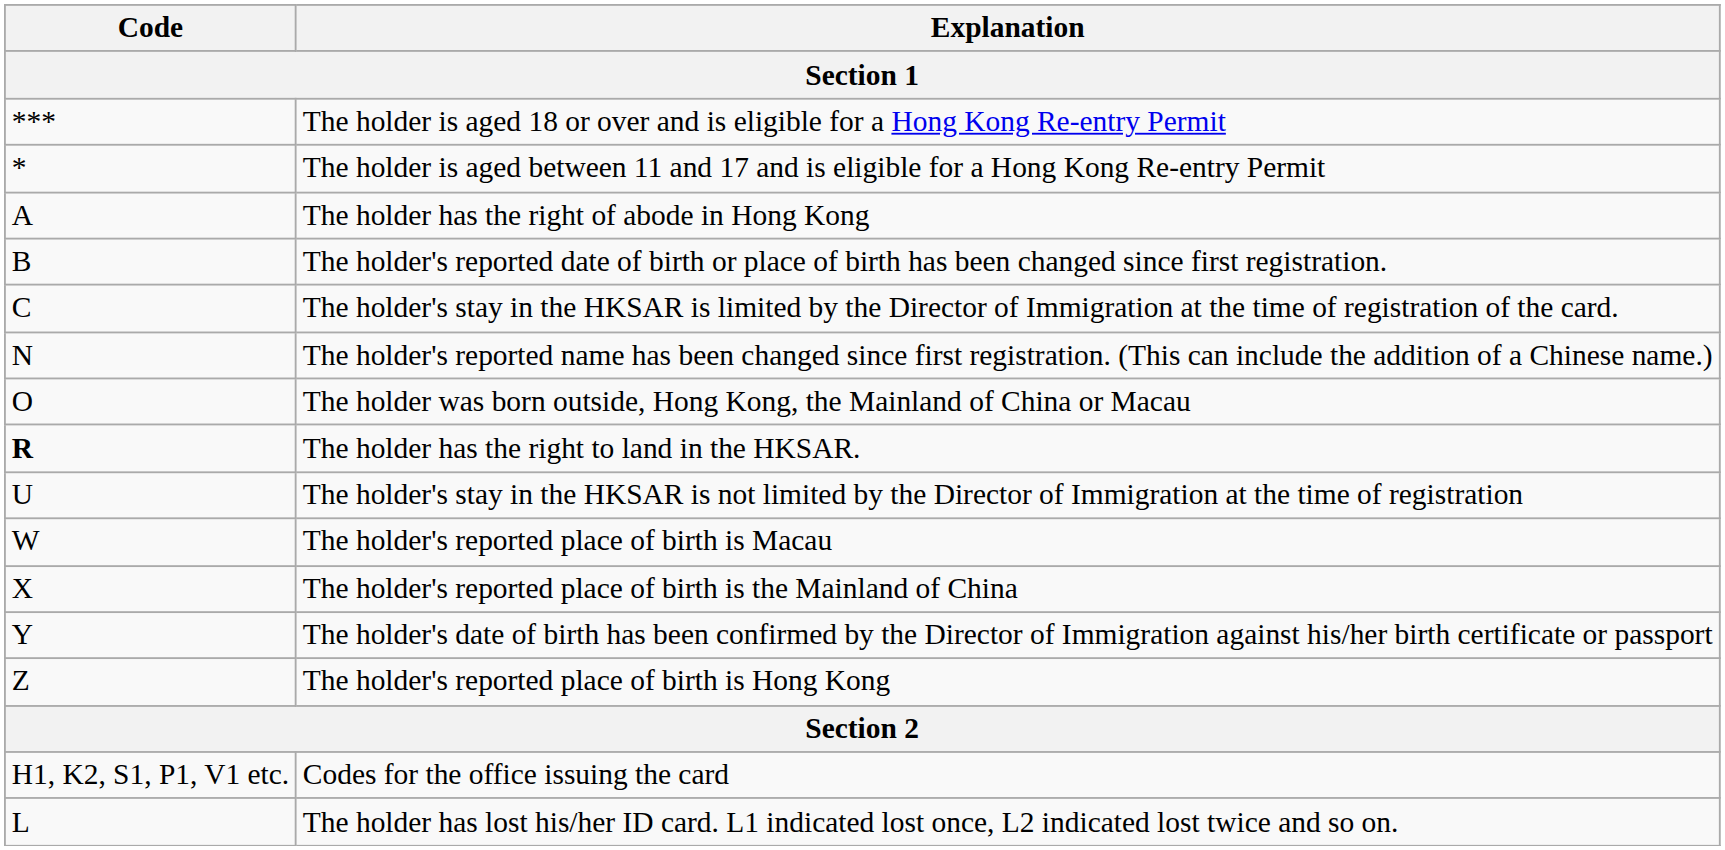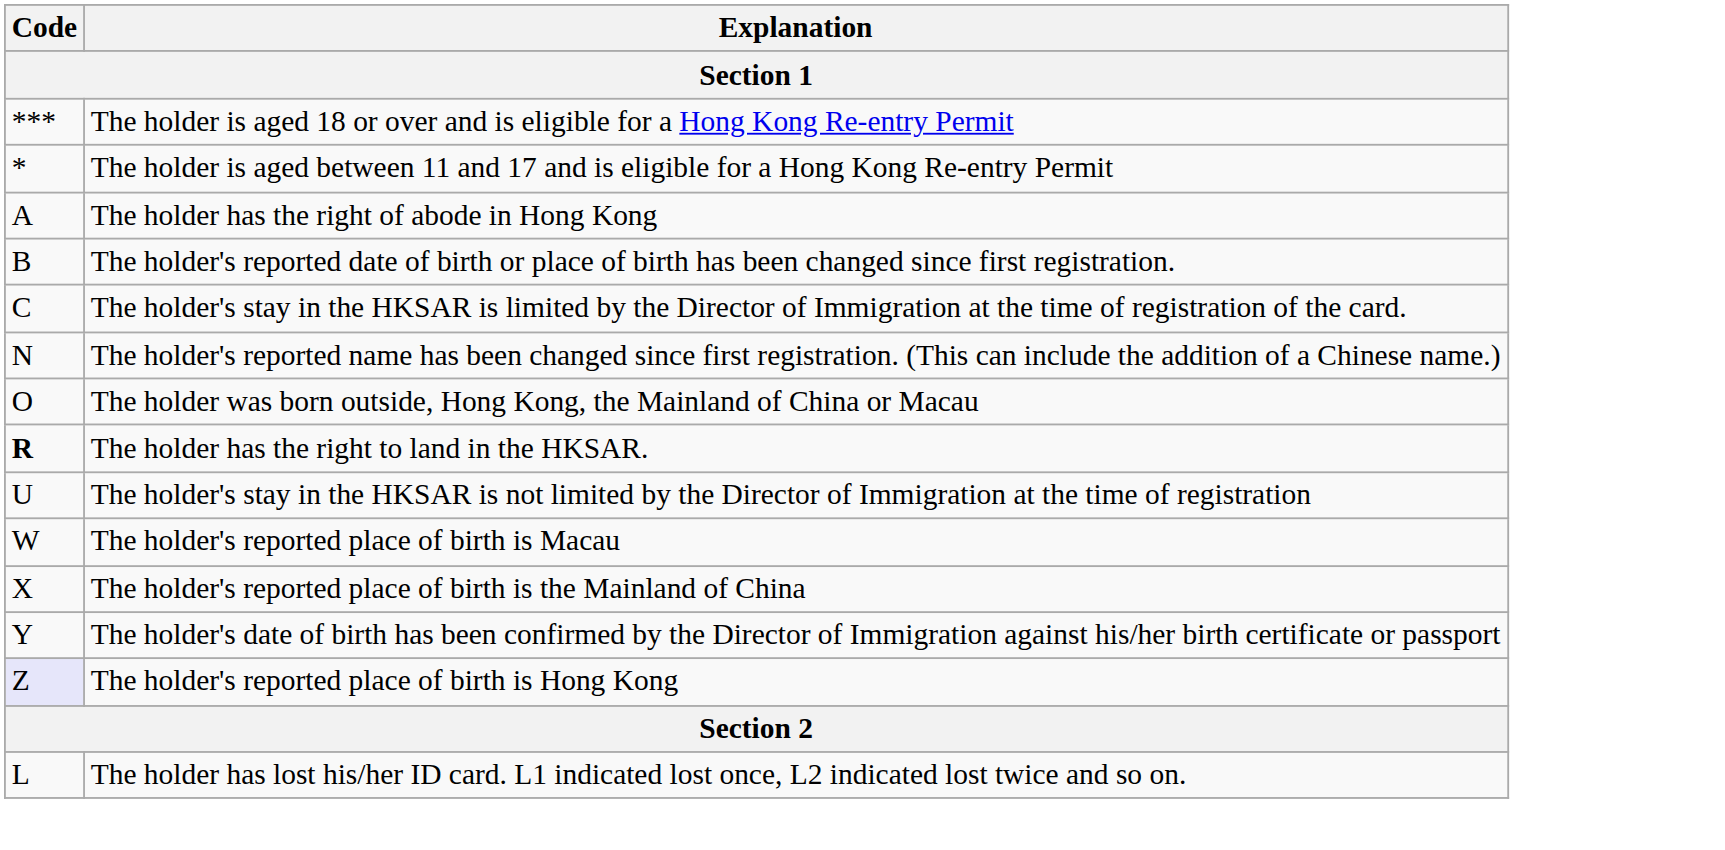 <table class=wikitable>
 <tr>
 <th>Code</th>
 <th>Explanation</th>
 </tr>
 <tr>
 <th colspan=2><strong>Section 1</strong></th>
 </tr>
 <tr>
 <td>***</td>
 <td>The holder is aged 18 or over and is eligible for a <a href='#'>Hong Kong Re-entry Permit</a></td>
 </tr>
 <tr>
 <td>*</td>
 <td>The holder is aged between 11 and 17 and is eligible for a Hong Kong Re-entry Permit</td>
 </tr>
 <tr>
 <td>A</td>
 <td>The holder has the right of abode in Hong Kong</td>
 </tr>
 <tr>
 <td>B</td>
 <td>The holder's reported date of birth or place of birth has been changed since first registration.</td>
 </tr>
 <tr>
 <td>C</td>
 <td>The holder's stay in the HKSAR is limited by the Director of Immigration at the time of registration of the card.</td>
 </tr>
 <tr>
 <td>N</td>
 <td>The holder's reported name has been changed since first registration. (This can include the addition of a Chinese name.)</td>
 </tr>
 <tr>
 <td>O</td>
 <td>The holder was born outside, Hong Kong, the Mainland of China or Macau</td>
 </tr>
 <tr>
 <td><strong>R</strong></td>
 <td>The holder has the right to land in the HKSAR.</td>
 </tr>
 <tr>
 <td>U</td>
 <td>The holder's stay in the HKSAR is not limited by the Director of Immigration at the time of registration</td>
 </tr>
 <tr>
 <td>W</td>
 <td>The holder's reported place of birth is Macau</td>
 </tr>
 <tr>
 <td>X</td>
 <td>The holder's reported place of birth is the Mainland of China</td>
 </tr>
 <tr>
 <td>Y</td>
 <td>The holder's date of birth has been confirmed by the Director of Immigration against his/her birth certificate or passport</td>
 </tr>
 <tr>
-<td>Z</td>
+<td style="background: lavender;">Z</td>
 <td>The holder's reported place of birth is Hong Kong</td>
 </tr>
 <tr>
 <th colspan=2><strong>Section 2</strong></th>
 </tr>
 <tr>
-<td>H1, K2, S1, P1, V1 etc.</td>
-<td>Codes for the office issuing the card</td>
-</tr>
-<tr>
 <td>L</td>
 <td>The holder has lost his/her ID card.  L1 indicated lost once, L2 indicated lost twice and so on.</td>
 </tr>
 </table>
